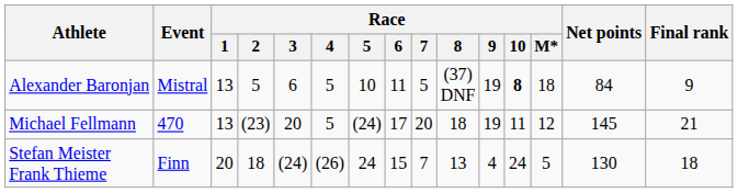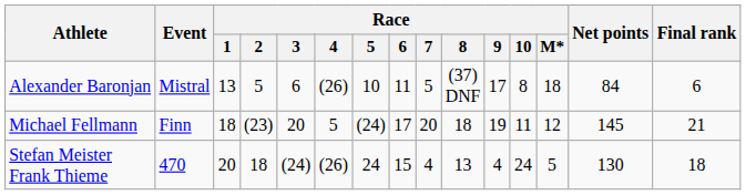 <table class="wikitable" style="font-size:90%">
 <tr>
 <th rowspan=2>Athlete</th>
 <th rowspan=2>Event</th>
 <th colspan=11>Race</th>
 <th rowspan=2>Net points</th>
 <th rowspan=2>Final rank</th>
 </tr>
 <tr style="font-size:95%">
 <th>1</th>
 <th>2</th>
 <th>3</th>
 <th>4</th>
 <th>5</th>
 <th>6</th>
 <th>7</th>
 <th>8</th>
 <th>9</th>
 <th>10</th>
 <th>M*</th>
 </tr>
 <tr>
 <td align=left><a href='#'>Alexander Baronjan</a></td>
 <td align=left><a href='#'>Mistral</a></td>
 <td align=center>13</td>
 <td align=center>5</td>
 <td align=center>6</td>
-<td align=center>5</td>
+<td align=center>(26)</td>
 <td align=center>10</td>
 <td align=center>11</td>
 <td align=center>5</td>
 <td align=center>(37)<br> DNF</td>
-<td align=center>19</td>
-<td align=center><strong>8</strong></td>
+<td align=center>17</td>
+<td align=center>8</td>
 <td align=center>18</td>
 <td align=center>84</td>
-<td align=center>9</td>
+<td align=center>6</td>
 </tr>
 <tr>
 <td align=left><a href='#'>Michael Fellmann</a></td>
-<td align=left><a href='#'>470</a></td>
-<td align=center>13</td>
+<td align=left><a href='#'>Finn</a></td>
+<td align=center>18</td>
 <td align=center>(23)</td>
 <td align=center>20</td>
 <td align=center>5</td>
 <td align=center>(24)</td>
 <td align=center>17</td>
 <td align=center>20</td>
 <td align=center>18</td>
 <td align=center>19</td>
 <td align=center>11</td>
 <td align=center>12</td>
 <td align=center>145</td>
 <td align=center>21</td>
 </tr>
 <tr>
 <td align=left><a href='#'>Stefan Meister</a><br> <a href='#'>Frank Thieme</a></td>
-<td align=left><a href='#'>Finn</a></td>
+<td align=left><a href='#'>470</a></td>
 <td align=center>20</td>
 <td align=center>18</td>
 <td align=center>(24)</td>
 <td align=center>(26)</td>
 <td align=center>24</td>
 <td align=center>15</td>
-<td align=center>7</td>
+<td align=center>4</td>
 <td align=center>13</td>
 <td align=center>4</td>
 <td align=center>24</td>
 <td align=center>5</td>
 <td align=center>130</td>
 <td align=center>18</td>
 </tr>
 </table>
